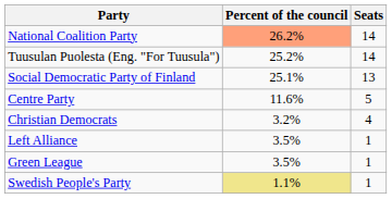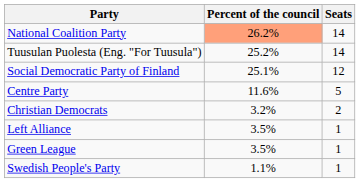 <table class="wikitable">
 <tr>
 <th>Party</th>
 <th>Percent of the council</th>
 <th>Seats</th>
 </tr>
 <tr>
 <td><a href='#'>National Coalition Party</a></td>
 <td align="center" style="background: lightsalmon;">26.2%</td>
 <td align="center">14</td>
 </tr>
 <tr>
 <td>Tuusulan Puolesta (Eng. "For Tuusula")</td>
 <td align="center">25.2%</td>
 <td align="center">14</td>
 </tr>
 <tr>
 <td><a href='#'>Social Democratic Party of Finland</a></td>
 <td align="center">25.1%</td>
-<td align="center">13</td>
+<td align="center">12</td>
 </tr>
 <tr>
 <td><a href='#'>Centre Party</a></td>
 <td align="center">11.6%</td>
 <td align="center">5</td>
 </tr>
 <tr>
 <td><a href='#'>Christian Democrats</a></td>
 <td align="center">3.2%</td>
-<td align="center">4</td>
+<td align="center">2</td>
 </tr>
 <tr>
 <td><a href='#'>Left Alliance</a></td>
 <td align="center">3.5%</td>
 <td align="center">1</td>
 </tr>
 <tr>
 <td><a href='#'>Green League</a></td>
 <td align="center">3.5%</td>
 <td align="center">1</td>
 </tr>
 <tr>
 <td><a href='#'>Swedish People's Party</a></td>
-<td align="center" style="background: khaki;">1.1%</td>
+<td align="center">1.1%</td>
 <td align="center">1</td>
 </tr>
 </table>
